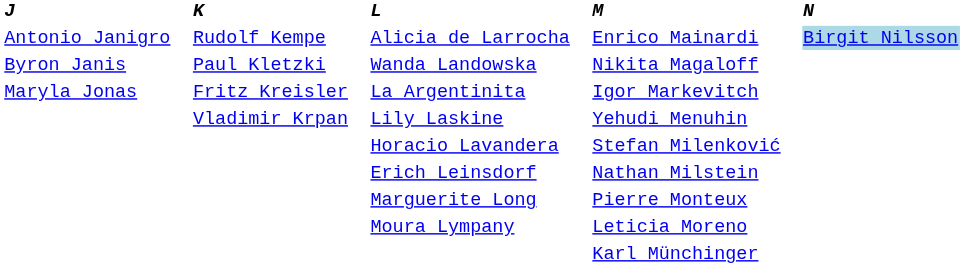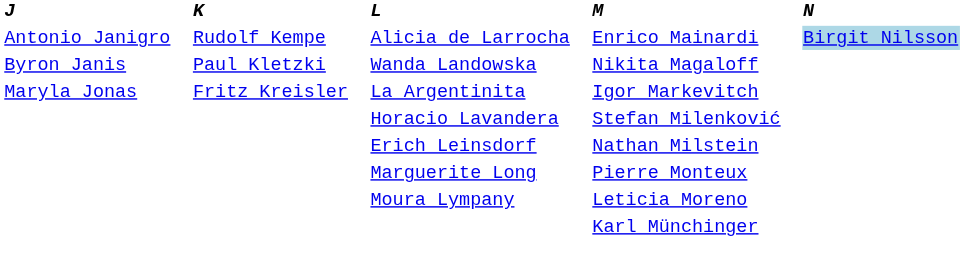 <table>
 <tr>
 <td><strong><em>J</em></strong></td>
 <td> </td>
 <td><strong><em>K</em></strong></td>
 <td> </td>
 <td><strong><em>L</em></strong></td>
 <td> </td>
 <td><strong><em>M</em></strong></td>
 <td> </td>
 <td><strong><em>N</em></strong></td>
 </tr>
 <tr>
 <td><a href='#'>Antonio Janigro</a></td>
 <td></td>
 <td><a href='#'>Rudolf Kempe</a></td>
 <td></td>
 <td><a href='#'>Alicia de Larrocha</a></td>
 <td></td>
 <td><a href='#'>Enrico Mainardi</a></td>
 <td></td>
 <td style="background: lightblue;"><a href='#'>Birgit Nilsson</a></td>
 </tr>
 <tr>
 <td><a href='#'>Byron Janis</a></td>
 <td></td>
 <td><a href='#'>Paul Kletzki</a></td>
 <td></td>
 <td><a href='#'>Wanda Landowska</a></td>
 <td></td>
 <td><a href='#'>Nikita Magaloff</a></td>
 <td></td>
 <td></td>
 </tr>
 <tr>
 <td><a href='#'>Maryla Jonas</a></td>
 <td></td>
 <td><a href='#'>Fritz Kreisler</a></td>
 <td></td>
 <td><a href='#'>La Argentinita</a></td>
 <td></td>
 <td><a href='#'>Igor Markevitch</a></td>
-<td></td>
-<td></td>
-</tr>
-<tr>
-<td></td>
-<td></td>
-<td><a href='#'>Vladimir Krpan</a></td>
-<td></td>
-<td><a href='#'>Lily Laskine</a></td>
-<td></td>
-<td><a href='#'>Yehudi Menuhin</a></td>
 <td></td>
 <td></td>
 </tr>
 <tr>
 <td></td>
 <td></td>
 <td></td>
 <td></td>
 <td><a href='#'>Horacio Lavandera</a></td>
 <td></td>
 <td><a href='#'>Stefan Milenković</a></td>
 <td></td>
 <td></td>
 </tr>
 <tr>
 <td></td>
 <td></td>
 <td></td>
 <td></td>
 <td><a href='#'>Erich Leinsdorf</a></td>
 <td></td>
 <td><a href='#'>Nathan Milstein</a></td>
 <td></td>
 <td></td>
 </tr>
 <tr>
 <td></td>
 <td></td>
 <td></td>
 <td></td>
 <td><a href='#'>Marguerite Long</a></td>
 <td></td>
 <td><a href='#'>Pierre Monteux</a></td>
 <td></td>
 <td></td>
 </tr>
 <tr>
 <td></td>
 <td></td>
 <td></td>
 <td></td>
 <td><a href='#'>Moura Lympany</a></td>
 <td></td>
 <td><a href='#'>Leticia Moreno</a></td>
 <td></td>
 <td></td>
 </tr>
 <tr>
 <td></td>
 <td></td>
 <td></td>
 <td></td>
 <td></td>
 <td></td>
 <td><a href='#'>Karl Münchinger</a></td>
 <td></td>
 <td></td>
 </tr>
 <tr>
 </tr>
 </table>
